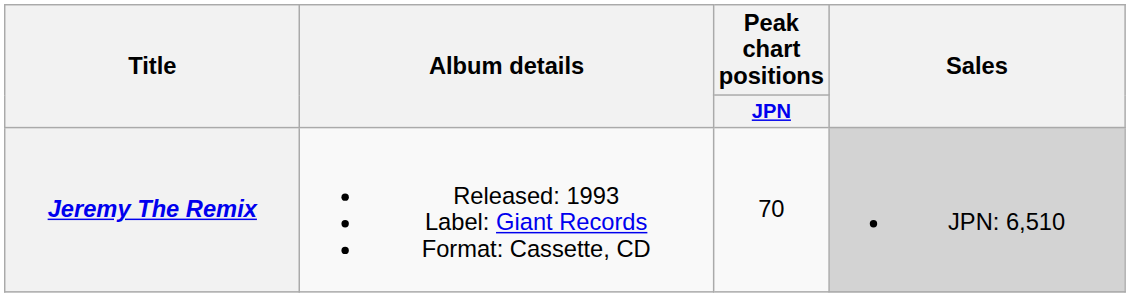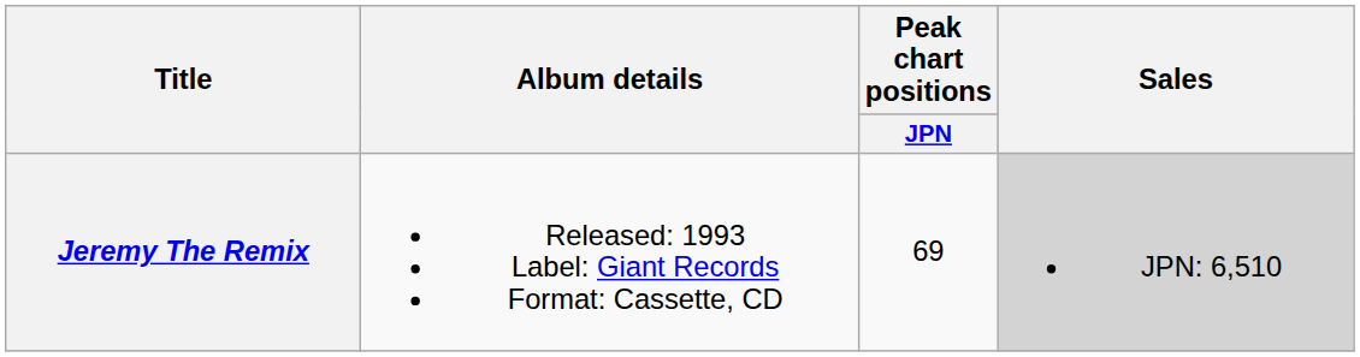 <table class="wikitable plainrowheaders" style="text-align:center;">
 <tr>
 <th scope="col" rowspan="2" style="width:12em;">Title</th>
 <th scope="col" rowspan="2" style="width:17em;">Album details</th>
 <th scope="col" colspan="1">Peak chart positions</th>
 <th scope="col" rowspan="2" style="width:12em;">Sales</th>
 </tr>
 <tr>
 <th style="width:3em;font-size:85%"><a href='#'>JPN</a><br></th>
 </tr>
 <tr>
 <th scope="row"><em><a href='#'>Jeremy The Remix</a></em></th>
 <td><br><ul><li>Released: 1993</li><li>Label: <a href='#'>Giant Records</a></li><li>Format: Cassette, CD</li></ul></td>
-<td>70</td>
+<td>69</td>
 <td style="background: lightgrey;"><br><ul><li>JPN: 6,510</li></ul></td>
 </tr>
 </table>
